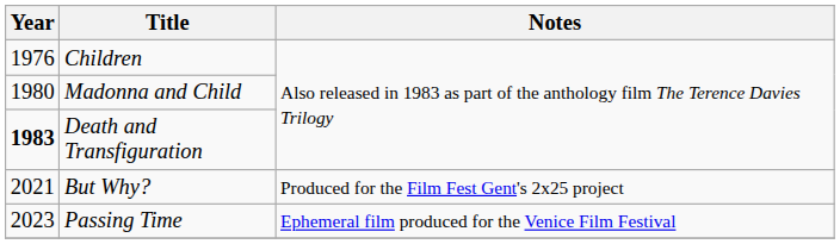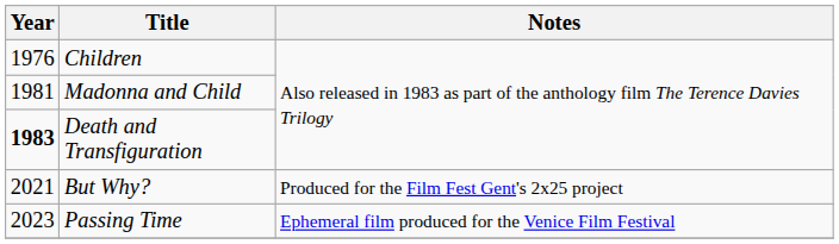 <table class="wikitable sortable">
 <tr>
 <th>Year</th>
 <th width=150>Title</th>
 <th width=400>Notes</th>
 </tr>
 <tr>
 <td>1976</td>
 <td><em>Children</em></td>
 <td rowspan="3"><small>Also released in 1983 as part of the anthology film <em>The Terence Davies Trilogy</em></small></td>
 </tr>
 <tr>
-<td>1980</td>
+<td>1981</td>
 <td><em>Madonna and Child</em></td>
 </tr>
 <tr>
 <td><strong>1983</strong></td>
 <td><em>Death and Transfiguration</em></td>
 </tr>
 <tr>
 <td>2021</td>
 <td><em>But Why?</em></td>
 <td><small>Produced for the <a href='#'>Film Fest Gent</a>'s 2x25 project</small></td>
 </tr>
 <tr>
 <td>2023</td>
 <td><em>Passing Time</em></td>
 <td><small><a href='#'>Ephemeral film</a> produced for the <a href='#'>Venice Film Festival</a></small></td>
 </tr>
 <tr>
 </tr>
 </table>
